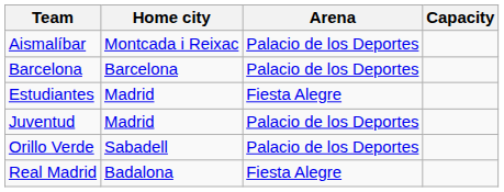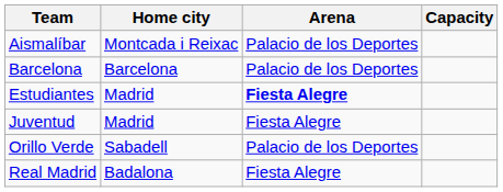 <table class="wikitable sortable">
 <tr>
 <th>Team</th>
 <th>Home city</th>
 <th>Arena</th>
 <th>Capacity</th>
 </tr>
 <tr>
 <td><a href='#'>Aismalíbar</a></td>
 <td><a href='#'>Montcada i Reixac</a></td>
 <td><a href='#'>Palacio de los Deportes</a></td>
 <td style="text-align:center"></td>
 </tr>
 <tr>
 <td><a href='#'>Barcelona</a></td>
 <td><a href='#'>Barcelona</a></td>
 <td><a href='#'>Palacio de los Deportes</a></td>
 <td style="text-align:center"></td>
 </tr>
 <tr>
 <td><a href='#'>Estudiantes</a></td>
 <td><a href='#'>Madrid</a></td>
-<td><a href='#'>Fiesta Alegre</a></td>
+<td><strong><a href='#'>Fiesta Alegre</a></strong></td>
 <td style="text-align:center"></td>
 </tr>
 <tr>
 <td><a href='#'>Juventud</a></td>
 <td><a href='#'>Madrid</a></td>
-<td><a href='#'>Palacio de los Deportes</a></td>
+<td><a href='#'>Fiesta Alegre</a></td>
 <td style="text-align:center"></td>
 </tr>
 <tr>
 <td><a href='#'>Orillo Verde</a></td>
 <td><a href='#'>Sabadell</a></td>
 <td><a href='#'>Palacio de los Deportes</a></td>
 <td style="text-align:center"></td>
 </tr>
 <tr>
 <td><a href='#'>Real Madrid</a></td>
 <td><a href='#'>Badalona</a></td>
 <td><a href='#'>Fiesta Alegre</a></td>
 <td style="text-align:center"></td>
 </tr>
 </table>
